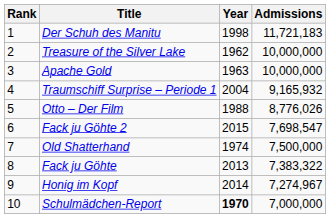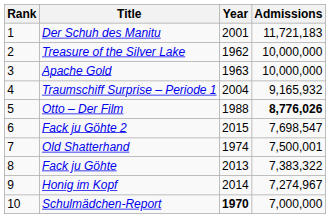 <table class="wikitable sortable">
 <tr>
 <th>Rank</th>
 <th>Title</th>
 <th>Year</th>
 <th>Admissions <br></th>
 </tr>
 <tr>
 <td>1</td>
 <td data-sort-value="Schuh des Manitu"><em><a href='#'>Der Schuh des Manitu</a></em></td>
-<td>1998</td>
+<td>2001</td>
 <td align="right">11,721,183</td>
 </tr>
 <tr>
 <td>2</td>
 <td><em><a href='#'>Treasure of the Silver Lake</a></em></td>
 <td>1962</td>
 <td align="right">10,000,000</td>
 </tr>
 <tr>
 <td>3</td>
 <td><em><a href='#'>Apache Gold</a></em></td>
 <td>1963</td>
 <td align="right">10,000,000</td>
 </tr>
 <tr>
 <td>4</td>
 <td><em><a href='#'>Traumschiff Surprise&nbsp;– Periode&nbsp;1</a></em></td>
 <td>2004</td>
 <td align="right">9,165,932</td>
 </tr>
 <tr>
 <td>5</td>
 <td><em><a href='#'>Otto&nbsp;– Der Film</a></em></td>
 <td>1988</td>
-<td align="right">8,776,026</td>
+<td align="right"><strong>8,776,026</strong></td>
 </tr>
 <tr>
 <td>6</td>
 <td><em><a href='#'>Fack ju Göhte 2</a></em></td>
 <td>2015</td>
 <td align="right">7,698,547</td>
 </tr>
 <tr>
 <td>7</td>
 <td><em><a href='#'>Old Shatterhand</a></em></td>
 <td>1974</td>
-<td align="right">7,500,000</td>
+<td align="right">7,500,001</td>
 </tr>
 <tr>
 <td>8</td>
 <td><em><a href='#'>Fack ju Göhte</a></em></td>
 <td>2013</td>
 <td align="right">7,383,322</td>
 </tr>
 <tr>
 <td>9</td>
 <td><em><a href='#'>Honig im Kopf</a></em></td>
 <td>2014</td>
 <td align="right">7,274,967</td>
 </tr>
 <tr>
 <td>10</td>
 <td><em><a href='#'>Schulmädchen-Report</a></em></td>
 <td><strong>1970</strong></td>
 <td align="right">7,000,000</td>
 </tr>
 </table>
